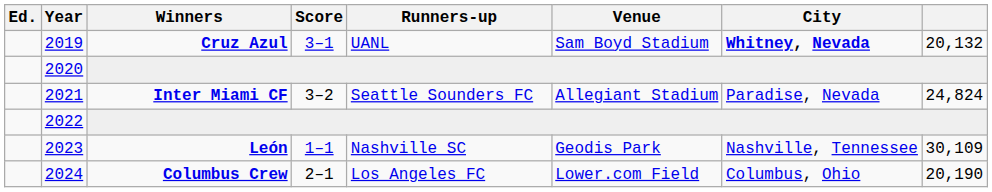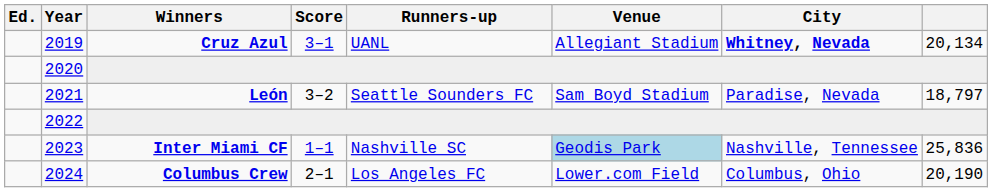 <table class="wikitable">
 <tr>
 <th>Ed.</th>
 <th>Year</th>
 <th width=160px>Winners</th>
 <th>Score</th>
 <th width=160px>Runners-up</th>
 <th>Venue</th>
 <th>City</th>
 <th></th>
 </tr>
 <tr>
 <td></td>
 <td style="text-align:center"><a href='#'>2019</a></td>
 <td style="text-align:right"><strong><a href='#'>Cruz Azul</a></strong> </td>
 <td style="text-align:center"><a href='#'>3–1</a></td>
 <td> <a href='#'>UANL</a></td>
-<td><a href='#'>Sam Boyd Stadium</a></td>
+<td><a href='#'>Allegiant Stadium</a></td>
 <td><strong><a href='#'>Whitney</a>, <a href='#'>Nevada</a></strong></td>
-<td style="text-align:center">20,132</td>
+<td style="text-align:center">20,134</td>
 </tr>
 <tr>
 <td></td>
 <td style="text-align:center"><a href='#'>2020</a></td>
 <td colspan=6 style=background:#efefef></td>
 </tr>
 <tr>
 <td></td>
 <td style="text-align:center"><a href='#'>2021</a></td>
-<td style="text-align:right"><strong><a href='#'>Inter Miami CF</a></strong> </td>
+<td style="text-align:right"><strong><a href='#'>León</a></strong> </td>
 <td style="text-align:center">3–2</td>
 <td> <a href='#'>Seattle Sounders FC</a></td>
-<td><a href='#'>Allegiant Stadium</a></td>
+<td><a href='#'>Sam Boyd Stadium</a></td>
 <td><a href='#'>Paradise</a>, <a href='#'>Nevada</a></td>
-<td style="text-align:center">24,824</td>
+<td style="text-align:center">18,797</td>
 </tr>
 <tr>
 <td></td>
 <td style="text-align:center"><a href='#'>2022</a></td>
 <td colspan=6 style=background:#efefef></td>
 </tr>
 <tr>
 <td></td>
 <td style="text-align:center"><a href='#'>2023</a></td>
-<td style="text-align:right"><strong><a href='#'>León</a></strong> </td>
+<td style="text-align:right"><strong><a href='#'>Inter Miami CF</a></strong> </td>
 <td style="text-align:center"><a href='#'>1–1</a> </td>
 <td> <a href='#'>Nashville SC</a></td>
-<td><a href='#'>Geodis Park</a></td>
+<td style="background: lightblue;"><a href='#'>Geodis Park</a></td>
 <td><a href='#'>Nashville</a>, <a href='#'>Tennessee</a></td>
-<td style="text-align:center">30,109</td>
+<td style="text-align:center">25,836</td>
 </tr>
 <tr>
 <td></td>
 <td style="text-align:center"><a href='#'>2024</a></td>
 <td style="text-align:right"><strong><a href='#'>Columbus Crew</a></strong> </td>
 <td style="text-align:center">2–1</td>
 <td> <a href='#'>Los Angeles FC</a></td>
 <td><a href='#'>Lower.com Field</a></td>
 <td><a href='#'>Columbus</a>, <a href='#'>Ohio</a></td>
 <td style="text-align:center">20,190</td>
 </tr>
 </table>
